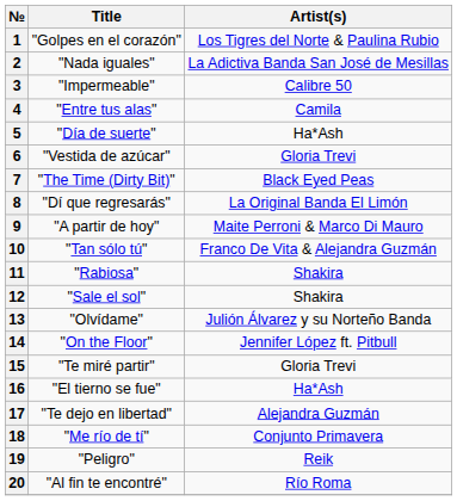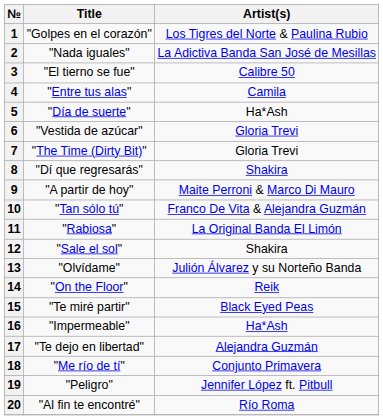 <table class="wikitable sortable" style="text-align: center">
 <tr>
 <th scope="col">№</th>
 <th scope="col">Title</th>
 <th scope="col">Artist(s)</th>
 </tr>
 <tr>
 <th scope="row">1</th>
 <td>"Golpes en el corazón"</td>
 <td><a href='#'>Los Tigres del Norte</a> & <a href='#'>Paulina Rubio</a></td>
 </tr>
 <tr>
 <th scope="row">2</th>
 <td>"Nada iguales"</td>
 <td><a href='#'>La Adictiva Banda San José de Mesillas</a></td>
 </tr>
 <tr>
 <th scope="row">3</th>
-<td>"Impermeable"</td>
+<td>"El tierno se fue"</td>
 <td><a href='#'>Calibre 50</a></td>
 </tr>
 <tr>
 <th scope="row">4</th>
 <td>"<a href='#'>Entre tus alas</a>"</td>
 <td><a href='#'>Camila</a></td>
 </tr>
 <tr>
 <th scope="row">5</th>
 <td>"<a href='#'>Día de suerte</a>"</td>
 <td>Ha*Ash</td>
 </tr>
 <tr>
 <th scope="row">6</th>
 <td>"Vestida de azúcar"</td>
 <td><a href='#'>Gloria Trevi</a></td>
 </tr>
 <tr>
 <th scope="row">7</th>
 <td>"<a href='#'>The Time (Dirty Bit)</a>"</td>
-<td><a href='#'>Black Eyed Peas</a></td>
+<td>Gloria Trevi</td>
 </tr>
 <tr>
 <th scope="row">8</th>
 <td>"Dí que regresarás"</td>
-<td><a href='#'>La Original Banda El Limón</a></td>
+<td><a href='#'>Shakira</a></td>
 </tr>
 <tr>
 <th scope="row">9</th>
 <td>"A partir de hoy"</td>
 <td><a href='#'>Maite Perroni</a> & <a href='#'>Marco Di Mauro</a></td>
 </tr>
 <tr>
 <th scope="row">10</th>
 <td>"<a href='#'>Tan sólo tú</a>"</td>
 <td><a href='#'>Franco De Vita</a> & <a href='#'>Alejandra Guzmán</a></td>
 </tr>
 <tr>
 <th scope="row">11</th>
 <td>"<a href='#'>Rabiosa</a>"</td>
-<td><a href='#'>Shakira</a></td>
+<td><a href='#'>La Original Banda El Limón</a></td>
 </tr>
 <tr>
 <th scope="row">12</th>
 <td>"<a href='#'>Sale el sol</a>"</td>
 <td>Shakira</td>
 </tr>
 <tr>
 <th scope="row">13</th>
 <td>"Olvídame"</td>
 <td><a href='#'>Julión Álvarez</a> y su Norteño Banda</td>
 </tr>
 <tr>
 <th scope="row">14</th>
 <td>"<a href='#'>On the Floor</a>"</td>
-<td><a href='#'>Jennifer López</a> ft. <a href='#'>Pitbull</a></td>
+<td><a href='#'>Reik</a></td>
 </tr>
 <tr>
 <th scope="row">15</th>
 <td>"Te miré partir"</td>
-<td>Gloria Trevi</td>
+<td><a href='#'>Black Eyed Peas</a></td>
 </tr>
 <tr>
 <th scope="row">16</th>
-<td>"El tierno se fue"</td>
+<td>"Impermeable"</td>
 <td><a href='#'>Ha*Ash</a></td>
 </tr>
 <tr>
 <th scope="row">17</th>
 <td>"Te dejo en libertad"</td>
 <td><a href='#'>Alejandra Guzmán</a></td>
 </tr>
 <tr>
 <th scope="row">18</th>
 <td>"<a href='#'>Me río de tí</a>"</td>
 <td><a href='#'>Conjunto Primavera</a></td>
 </tr>
 <tr>
 <th scope="row">19</th>
 <td>"Peligro"</td>
-<td><a href='#'>Reik</a></td>
+<td><a href='#'>Jennifer López</a> ft. <a href='#'>Pitbull</a></td>
 </tr>
 <tr>
 <th scope="row">20</th>
 <td>"Al fin te encontré"</td>
 <td><a href='#'>Río Roma</a></td>
 </tr>
 <tr>
 </tr>
 </table>
